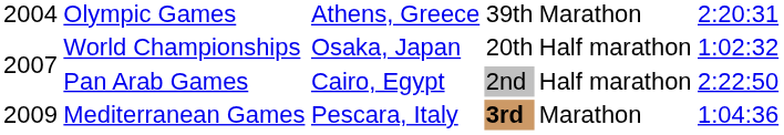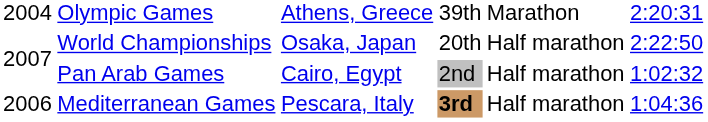 <table>
 <tr>
 <td>2004</td>
 <td><a href='#'>Olympic Games</a></td>
 <td><a href='#'>Athens, Greece</a></td>
 <td>39th</td>
 <td>Marathon</td>
 <td><a href='#'>2:20:31</a></td>
 </tr>
 <tr>
 <td rowspan=2>2007</td>
 <td><a href='#'>World Championships</a></td>
 <td><a href='#'>Osaka, Japan</a></td>
 <td>20th</td>
 <td>Half marathon</td>
-<td><a href='#'>1:02:32</a></td>
+<td><a href='#'>2:22:50</a></td>
 </tr>
 <tr>
 <td><a href='#'>Pan Arab Games</a></td>
 <td><a href='#'>Cairo, Egypt</a></td>
 <td bgcolor=silver>2nd</td>
 <td>Half marathon</td>
-<td><a href='#'>2:22:50</a></td>
+<td><a href='#'>1:02:32</a></td>
 </tr>
 <tr>
-<td>2009</td>
+<td>2006</td>
 <td><a href='#'>Mediterranean Games</a></td>
 <td><a href='#'>Pescara, Italy</a></td>
 <td bgcolor=cc9966><strong>3rd</strong></td>
-<td>Marathon</td>
+<td>Half marathon</td>
 <td><a href='#'>1:04:36</a></td>
 </tr>
 </table>
